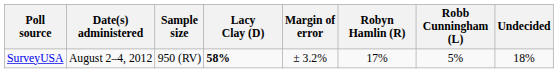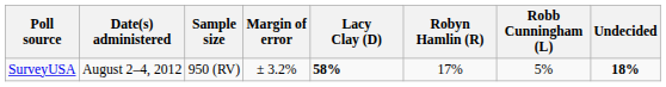 <table class="wikitable">
 <tr>
 <th>Poll<br>source</th>
 <th>Date(s)<br>administered</th>
 <th>Sample<br>size</th>
+<th>Margin of<br>error</th>
 <th style="width:100px;">Lacy<br>Clay (D)</th>
-<th>Margin of<br>error</th>
 <th style="width:100px;">Robyn<br>Hamlin (R)</th>
 <th style="width:100px;">Robb<br>Cunningham (L)</th>
 <th>Undecided</th>
 </tr>
 <tr>
 <td><a href='#'>SurveyUSA</a></td>
 <td align=center>August 2–4, 2012</td>
 <td align=center>950 (RV)</td>
+<td align=center>± 3.2%</td>
 <td><strong>58%</strong></td>
-<td align=center>± 3.2%</td>
 <td align=center>17%</td>
 <td align=center>5%</td>
-<td align=center>18%</td>
+<td align=center><strong>18%</strong></td>
 </tr>
 </table>
